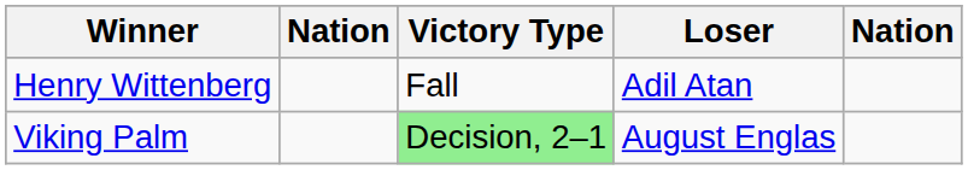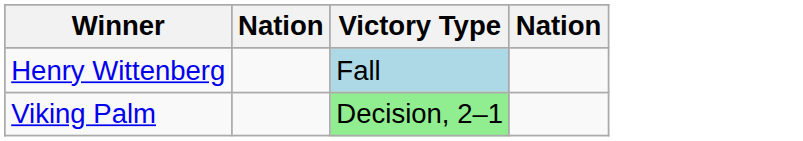 <table class="wikitable sortable" style="text-align:left;">
 <tr>
 <th>Winner</th>
 <th>Nation</th>
 <th>Victory Type</th>
-<th>Loser</th>
 <th>Nation</th>
 </tr>
 <tr>
 <td><a href='#'>Henry Wittenberg</a></td>
 <td></td>
-<td>Fall</td>
-<td><a href='#'>Adil Atan</a></td>
+<td style="background: lightblue;">Fall</td>
 <td></td>
 </tr>
 <tr>
 <td><a href='#'>Viking Palm</a></td>
 <td></td>
 <td style="background: lightgreen;">Decision, 2–1</td>
-<td><a href='#'>August Englas</a></td>
 <td></td>
 </tr>
 </table>
